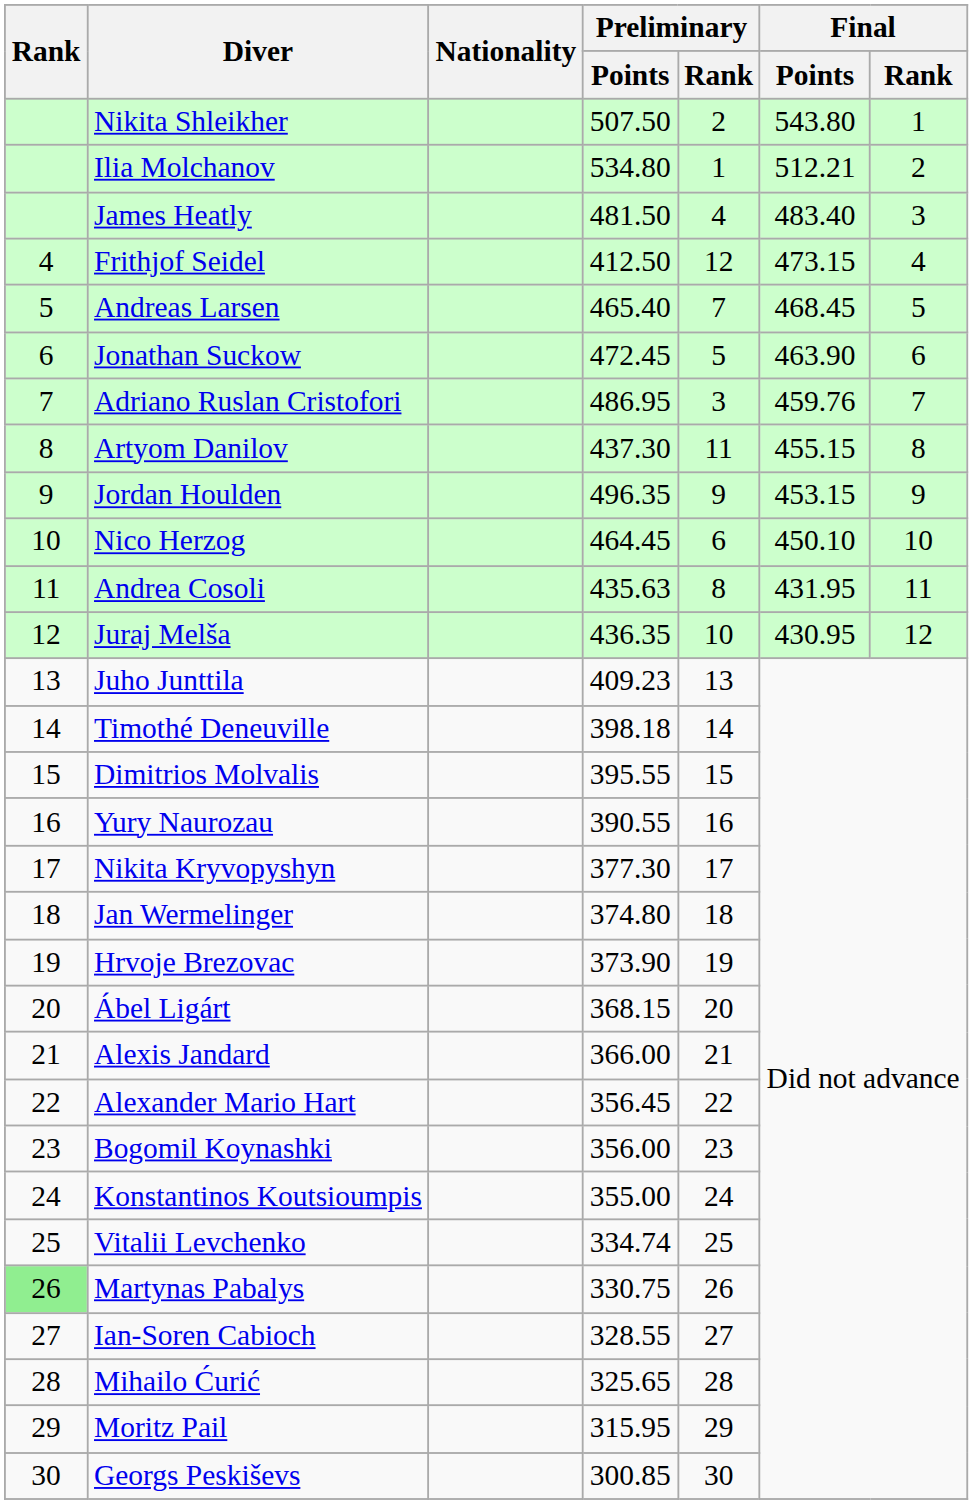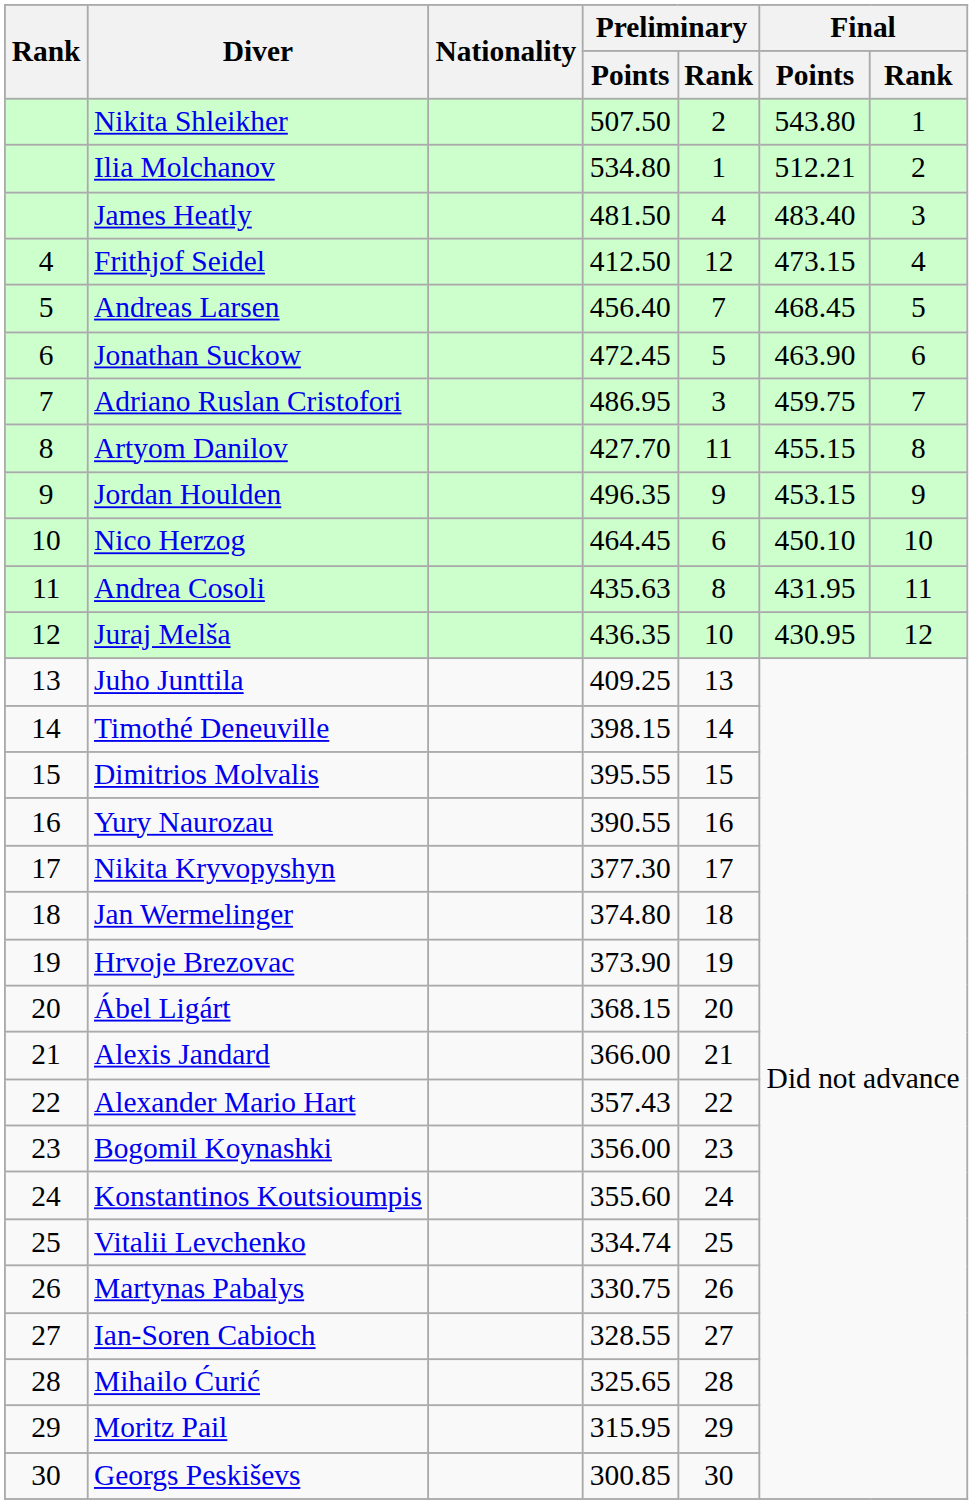 <table class="wikitable sortable" style="text-align:center">
 <tr>
 <th rowspan=2>Rank</th>
 <th rowspan=2>Diver</th>
 <th rowspan=2>Nationality</th>
 <th colspan=2>Preliminary</th>
 <th colspan=2>Final</th>
 </tr>
 <tr>
 <th>Points</th>
 <th>Rank</th>
 <th>Points</th>
 <th>Rank</th>
 </tr>
 <tr bgcolor="ccffcc">
 <td></td>
 <td align=left><a href='#'>Nikita Shleikher</a></td>
 <td align=left></td>
 <td>507.50</td>
 <td>2</td>
 <td>543.80</td>
 <td>1</td>
 </tr>
 <tr bgcolor="ccffcc">
 <td></td>
 <td align=left><a href='#'>Ilia Molchanov</a></td>
 <td align=left></td>
 <td>534.80</td>
 <td>1</td>
 <td>512.21</td>
 <td>2</td>
 </tr>
 <tr bgcolor="ccffcc">
 <td></td>
 <td align=left><a href='#'>James Heatly</a></td>
 <td align=left></td>
 <td>481.50</td>
 <td>4</td>
 <td>483.40</td>
 <td>3</td>
 </tr>
 <tr bgcolor="ccffcc">
 <td>4</td>
 <td align=left><a href='#'>Frithjof Seidel</a></td>
 <td align=left></td>
 <td>412.50</td>
 <td>12</td>
 <td>473.15</td>
 <td>4</td>
 </tr>
 <tr bgcolor="ccffcc">
 <td>5</td>
 <td align=left><a href='#'>Andreas Larsen</a></td>
 <td align=left></td>
-<td>465.40</td>
+<td>456.40</td>
 <td>7</td>
 <td>468.45</td>
 <td>5</td>
 </tr>
 <tr bgcolor="ccffcc">
 <td>6</td>
 <td align=left><a href='#'>Jonathan Suckow</a></td>
 <td align=left></td>
 <td>472.45</td>
 <td>5</td>
 <td>463.90</td>
 <td>6</td>
 </tr>
 <tr bgcolor="ccffcc">
 <td>7</td>
 <td align=left><a href='#'>Adriano Ruslan Cristofori</a></td>
 <td align=left></td>
 <td>486.95</td>
 <td>3</td>
-<td>459.76</td>
+<td>459.75</td>
 <td>7</td>
 </tr>
 <tr bgcolor="ccffcc">
 <td>8</td>
 <td align=left><a href='#'>Artyom Danilov</a></td>
 <td align=left></td>
-<td>437.30</td>
+<td>427.70</td>
 <td>11</td>
 <td>455.15</td>
 <td>8</td>
 </tr>
 <tr bgcolor="ccffcc">
 <td>9</td>
 <td align=left><a href='#'>Jordan Houlden</a></td>
 <td align=left></td>
 <td>496.35</td>
 <td>9</td>
 <td>453.15</td>
 <td>9</td>
 </tr>
 <tr bgcolor="ccffcc">
 <td>10</td>
 <td align=left><a href='#'>Nico Herzog</a></td>
 <td align=left></td>
 <td>464.45</td>
 <td>6</td>
 <td>450.10</td>
 <td>10</td>
 </tr>
 <tr bgcolor="ccffcc">
 <td>11</td>
 <td align=left><a href='#'>Andrea Cosoli</a></td>
 <td align=left></td>
 <td>435.63</td>
 <td>8</td>
 <td>431.95</td>
 <td>11</td>
 </tr>
 <tr bgcolor="ccffcc">
 <td>12</td>
 <td align=left><a href='#'>Juraj Melša</a></td>
 <td align=left></td>
 <td>436.35</td>
 <td>10</td>
 <td>430.95</td>
 <td>12</td>
 </tr>
 <tr>
 <td>13</td>
 <td align=left><a href='#'>Juho Junttila</a></td>
 <td align=left></td>
-<td>409.23</td>
+<td>409.25</td>
 <td>13</td>
 <td colspan=2 rowspan=18>Did not advance</td>
 </tr>
 <tr>
 <td>14</td>
 <td align=left><a href='#'>Timothé Deneuville</a></td>
 <td align=left></td>
-<td>398.18</td>
+<td>398.15</td>
 <td>14</td>
 </tr>
 <tr>
 <td>15</td>
 <td align=left><a href='#'>Dimitrios Molvalis</a></td>
 <td align=left></td>
 <td>395.55</td>
 <td>15</td>
 </tr>
 <tr>
 <td>16</td>
 <td align=left><a href='#'>Yury Naurozau</a></td>
 <td align=left></td>
 <td>390.55</td>
 <td>16</td>
 </tr>
 <tr>
 <td>17</td>
 <td align=left><a href='#'>Nikita Kryvopyshyn</a></td>
 <td align=left></td>
 <td>377.30</td>
 <td>17</td>
 </tr>
 <tr>
 <td>18</td>
 <td align=left><a href='#'>Jan Wermelinger</a></td>
 <td align=left></td>
 <td>374.80</td>
 <td>18</td>
 </tr>
 <tr>
 <td>19</td>
 <td align=left><a href='#'>Hrvoje Brezovac</a></td>
 <td align=left></td>
 <td>373.90</td>
 <td>19</td>
 </tr>
 <tr>
 <td>20</td>
 <td align=left><a href='#'>Ábel Ligárt</a></td>
 <td align=left></td>
 <td>368.15</td>
 <td>20</td>
 </tr>
 <tr>
 <td>21</td>
 <td align=left><a href='#'>Alexis Jandard</a></td>
 <td align=left></td>
 <td>366.00</td>
 <td>21</td>
 </tr>
 <tr>
 <td>22</td>
 <td align=left><a href='#'>Alexander Mario Hart</a></td>
 <td align=left></td>
-<td>356.45</td>
+<td>357.43</td>
 <td>22</td>
 </tr>
 <tr>
 <td>23</td>
 <td align=left><a href='#'>Bogomil Koynashki</a></td>
 <td align=left></td>
 <td>356.00</td>
 <td>23</td>
 </tr>
 <tr>
 <td>24</td>
 <td align=left><a href='#'>Konstantinos Koutsioumpis</a></td>
 <td align=left></td>
-<td>355.00</td>
+<td>355.60</td>
 <td>24</td>
 </tr>
 <tr>
 <td>25</td>
 <td align=left><a href='#'>Vitalii Levchenko</a></td>
 <td align=left></td>
 <td>334.74</td>
 <td>25</td>
 </tr>
 <tr>
-<td style="background: lightgreen;">26</td>
+<td>26</td>
 <td align=left><a href='#'>Martynas Pabalys</a></td>
 <td align=left></td>
 <td>330.75</td>
 <td>26</td>
 </tr>
 <tr>
 <td>27</td>
 <td align=left><a href='#'>Ian-Soren Cabioch</a></td>
 <td align=left></td>
 <td>328.55</td>
 <td>27</td>
 </tr>
 <tr>
 <td>28</td>
 <td align=left><a href='#'>Mihailo Ćurić</a></td>
 <td align=left></td>
 <td>325.65</td>
 <td>28</td>
 </tr>
 <tr>
 <td>29</td>
 <td align=left><a href='#'>Moritz Pail</a></td>
 <td align=left></td>
 <td>315.95</td>
 <td>29</td>
 </tr>
 <tr>
 <td>30</td>
 <td align=left><a href='#'>Georgs Peskiševs</a></td>
 <td align=left></td>
 <td>300.85</td>
 <td>30</td>
 </tr>
 </table>
